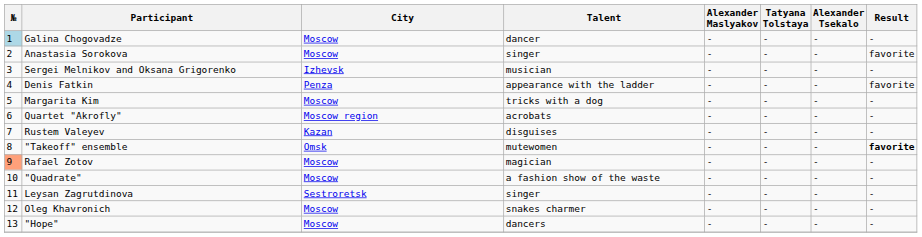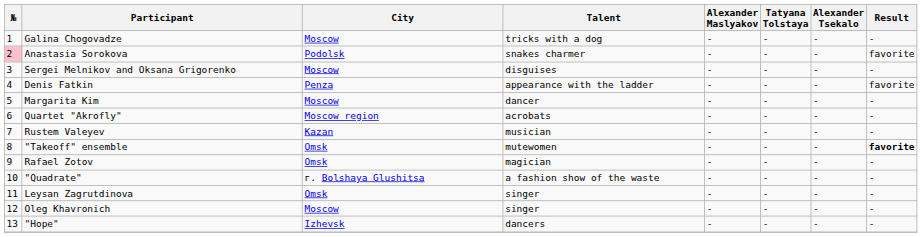 <table class="wikitable">
 <tr>
 <th width="2%">№</th>
 <th width="35%">Participant</th>
 <th width="25%">City</th>
 <th width="25%">Talent</th>
 <th width="3%">Alexander Maslyakov</th>
 <th width="3%">Tatyana Tolstaya</th>
 <th width="3%">Alexander Tsekalo</th>
 <th width="3%">Result</th>
 </tr>
 <tr>
-<td style="background: lightblue;">1</td>
+<td>1</td>
 <td>Galina Chogovadze</td>
 <td><a href='#'>Moscow</a></td>
-<td>dancer</td>
+<td>tricks with a dog</td>
 <td>-</td>
 <td>-</td>
 <td>-</td>
 <td>-</td>
 </tr>
 <tr>
-<td>2</td>
+<td style="background: pink;">2</td>
 <td>Anastasia Sorokova</td>
-<td><a href='#'>Moscow</a></td>
-<td>singer</td>
+<td><a href='#'>Podolsk</a></td>
+<td>snakes charmer</td>
 <td>-</td>
 <td>-</td>
 <td>-</td>
 <td>favorite</td>
 </tr>
 <tr>
 <td>3</td>
 <td>Sergei Melnikov and Oksana Grigorenko</td>
-<td><a href='#'>Izhevsk</a></td>
-<td>musician</td>
+<td><a href='#'>Moscow</a></td>
+<td>disguises</td>
 <td>-</td>
 <td>-</td>
 <td>-</td>
 <td>-</td>
 </tr>
 <tr>
 <td>4</td>
 <td>Denis Fatkin</td>
 <td><a href='#'>Penza</a></td>
 <td>appearance with the ladder</td>
 <td>-</td>
 <td>-</td>
 <td>-</td>
 <td>favorite</td>
 </tr>
 <tr>
 <td>5</td>
 <td>Margarita Kim</td>
 <td><a href='#'>Moscow</a></td>
-<td>tricks with a dog</td>
+<td>dancer</td>
 <td>-</td>
 <td>-</td>
 <td>-</td>
 <td>-</td>
 </tr>
 <tr>
 <td>6</td>
 <td>Quartet "Akrofly"</td>
 <td><a href='#'>Moscow region</a></td>
 <td>acrobats</td>
 <td>-</td>
 <td>-</td>
 <td>-</td>
 <td>-</td>
 </tr>
 <tr>
 <td>7</td>
 <td>Rustem Valeyev</td>
 <td><a href='#'>Kazan</a></td>
-<td>disguises</td>
+<td>musician</td>
 <td>-</td>
 <td>-</td>
 <td>-</td>
 <td>-</td>
 </tr>
 <tr>
 <td>8</td>
 <td>"Takeoff" ensemble</td>
 <td><a href='#'>Omsk</a></td>
 <td>mutewomen</td>
 <td>-</td>
 <td>-</td>
 <td>-</td>
 <td><strong>favorite</strong></td>
 </tr>
 <tr>
-<td style="background: lightsalmon;">9</td>
+<td>9</td>
 <td>Rafael Zotov</td>
-<td><a href='#'>Moscow</a></td>
+<td><a href='#'>Omsk</a></td>
 <td>magician</td>
 <td>-</td>
 <td>-</td>
 <td>-</td>
 <td>-</td>
 </tr>
 <tr>
 <td>10</td>
 <td>"Quadrate"</td>
-<td><a href='#'>Moscow</a></td>
+<td>г. <a href='#'>Bolshaya Glushitsa</a></td>
 <td>a fashion show of the waste</td>
 <td>-</td>
 <td>-</td>
 <td>-</td>
 <td>-</td>
 </tr>
 <tr>
 <td>11</td>
 <td>Leysan Zagrutdinova</td>
-<td><a href='#'>Sestroretsk</a></td>
+<td><a href='#'>Omsk</a></td>
 <td>singer</td>
 <td>-</td>
 <td>-</td>
 <td>-</td>
 <td>-</td>
 </tr>
 <tr>
 <td>12</td>
 <td>Oleg Khavronich</td>
 <td><a href='#'>Moscow</a></td>
-<td>snakes charmer</td>
+<td>singer</td>
 <td>-</td>
 <td>-</td>
 <td>-</td>
 <td>-</td>
 </tr>
 <tr>
 <td>13</td>
 <td>"Hope"</td>
-<td><a href='#'>Moscow</a></td>
+<td><a href='#'>Izhevsk</a></td>
 <td>dancers</td>
 <td>-</td>
 <td>-</td>
 <td>-</td>
 <td>-</td>
 </tr>
 <tr>
 </tr>
 </table>
